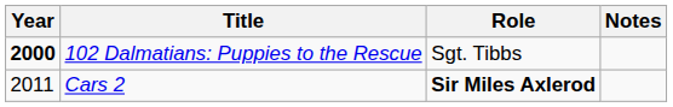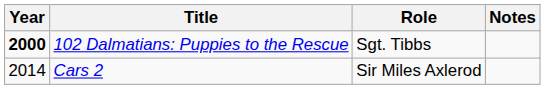 <table class="wikitable sortable">
 <tr>
 <th>Year</th>
 <th>Title</th>
 <th>Role</th>
 <th class="unsortable">Notes</th>
 </tr>
 <tr>
 <td><strong>2000</strong></td>
 <td><em><a href='#'>102 Dalmatians: Puppies to the Rescue</a></em></td>
 <td>Sgt. Tibbs</td>
 <td></td>
 </tr>
 <tr>
-<td>2011</td>
+<td>2014</td>
 <td><em><a href='#'>Cars 2</a></em></td>
-<td><strong>Sir Miles Axlerod</strong></td>
+<td>Sir Miles Axlerod</td>
 <td></td>
 </tr>
 </table>
